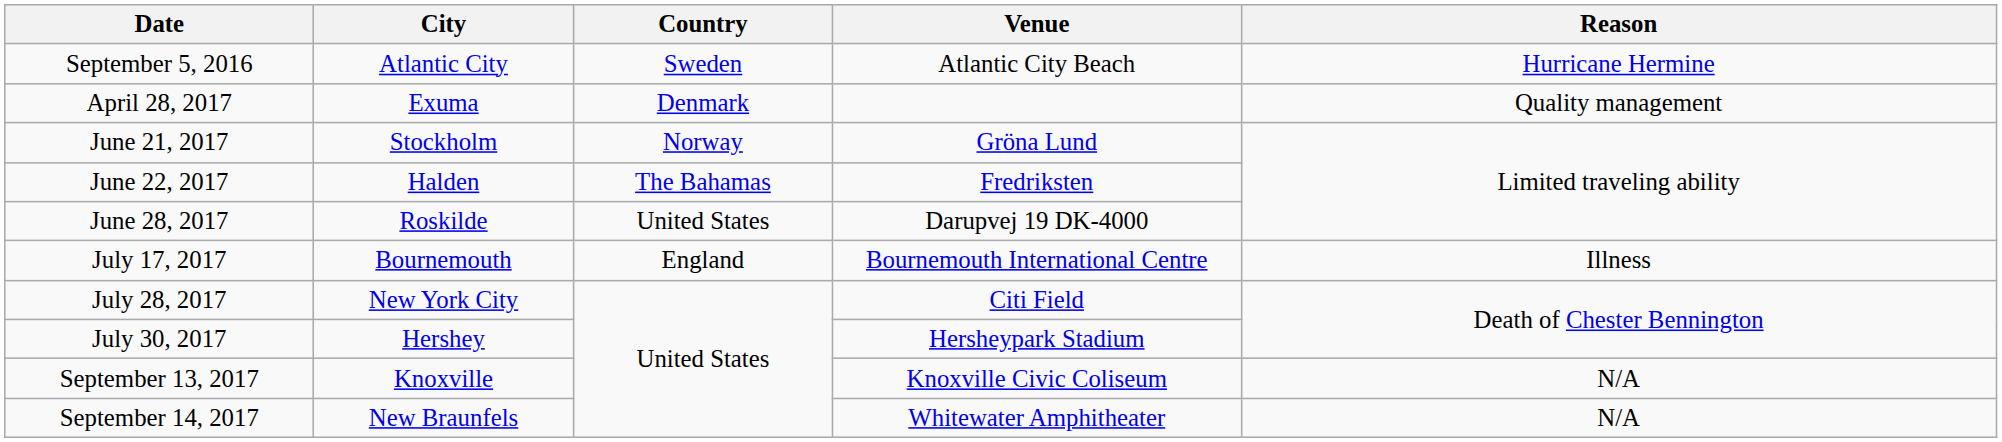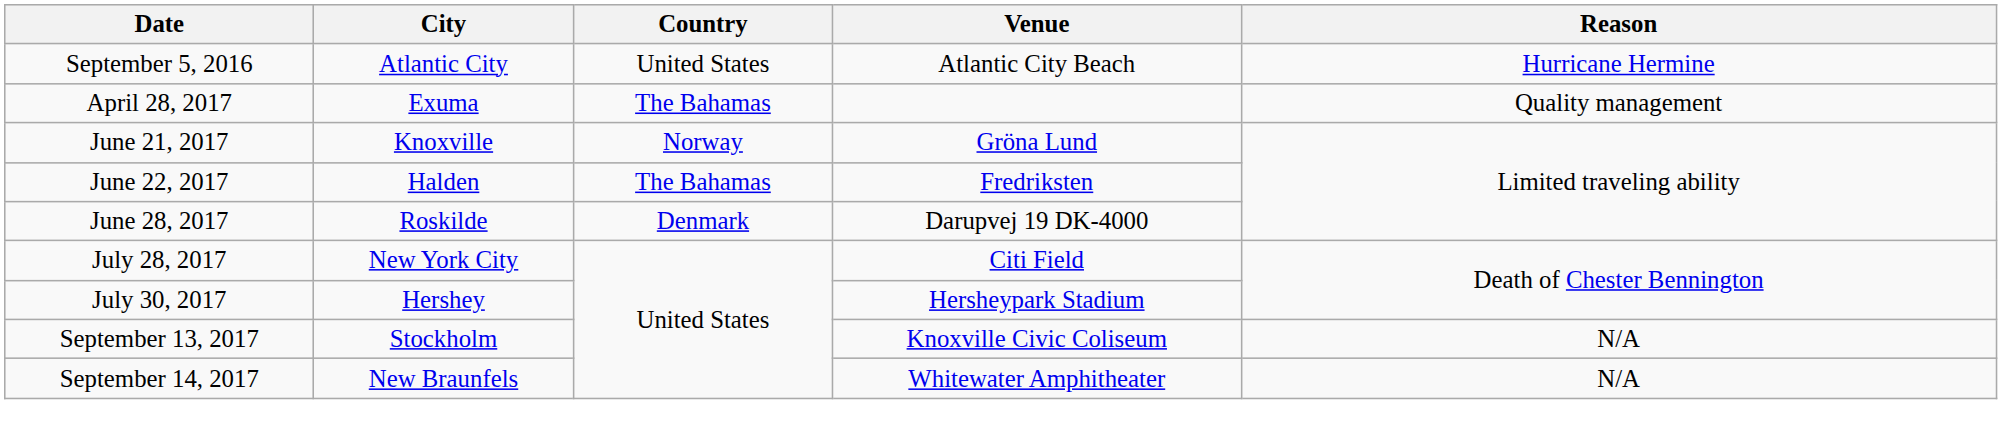 <table class="wikitable" style="text-align:center;">
 <tr>
 <th scope="col" style="width:12em;">Date</th>
 <th scope="col" style="width:10em;">City</th>
 <th scope="col" style="width:10em;">Country</th>
 <th scope="col" style="width:16em;">Venue</th>
 <th scope="col" style="width:30em;">Reason</th>
 </tr>
 <tr>
 <td>September 5, 2016</td>
 <td><a href='#'>Atlantic City</a></td>
-<td><a href='#'>Sweden</a></td>
+<td>United States</td>
 <td>Atlantic City Beach</td>
 <td><a href='#'>Hurricane Hermine</a></td>
 </tr>
 <tr>
 <td>April 28, 2017</td>
 <td><a href='#'>Exuma</a></td>
-<td><a href='#'>Denmark</a></td>
+<td><a href='#'>The Bahamas</a></td>
 <td></td>
 <td>Quality management</td>
 </tr>
 <tr>
 <td>June 21, 2017</td>
-<td><a href='#'>Stockholm</a></td>
+<td><a href='#'>Knoxville</a></td>
 <td><a href='#'>Norway</a></td>
 <td><a href='#'>Gröna Lund</a></td>
 <td rowspan="3">Limited traveling ability</td>
 </tr>
 <tr>
 <td>June 22, 2017</td>
 <td><a href='#'>Halden</a></td>
 <td><a href='#'>The Bahamas</a></td>
 <td><a href='#'>Fredriksten</a></td>
 </tr>
 <tr>
 <td>June 28, 2017</td>
 <td><a href='#'>Roskilde</a></td>
-<td>United States</td>
+<td><a href='#'>Denmark</a></td>
 <td>Darupvej 19 DK-4000</td>
-</tr>
-<tr>
-<td>July 17, 2017</td>
-<td><a href='#'>Bournemouth</a></td>
-<td>England</td>
-<td><a href='#'>Bournemouth International Centre</a></td>
-<td>Illness</td>
 </tr>
 <tr>
 <td>July 28, 2017</td>
 <td><a href='#'>New York City</a></td>
 <td rowspan="4">United States</td>
 <td><a href='#'>Citi Field</a></td>
 <td rowspan="2">Death of <a href='#'>Chester Bennington</a></td>
 </tr>
 <tr>
 <td>July 30, 2017</td>
 <td><a href='#'>Hershey</a></td>
 <td><a href='#'>Hersheypark Stadium</a></td>
 </tr>
 <tr>
 <td>September 13, 2017</td>
-<td><a href='#'>Knoxville</a></td>
+<td><a href='#'>Stockholm</a></td>
 <td><a href='#'>Knoxville Civic Coliseum</a></td>
 <td>N/A</td>
 </tr>
 <tr>
 <td>September 14, 2017</td>
 <td><a href='#'>New Braunfels</a></td>
 <td><a href='#'>Whitewater Amphitheater</a></td>
 <td>N/A</td>
 </tr>
 </table>
